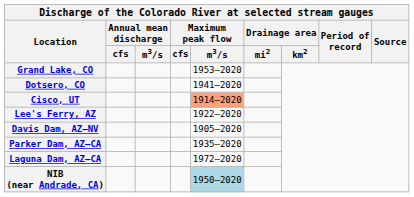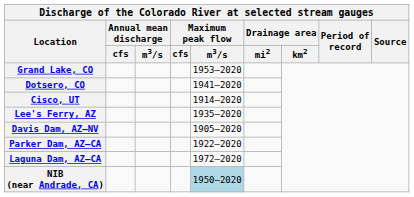 <table class="wikitable sortable collapsible" style="float: center; clear: right; margin-left: 0.5em">
 <tr>
 <th colspan=10>Discharge of the Colorado River at selected stream gauges</th>
 </tr>
 <tr style="font-size:9pt; text-align:center;">
 <th rowspan=2>Location</th>
 <th colspan=2>Annual mean<br> discharge</th>
 <th colspan=2>Maximum<br> peak flow</th>
 <th colspan=2>Drainage area</th>
 <th rowspan=2>Period of<br> record</th>
 <th rowspan=2>Source</th>
 </tr>
 <tr style="font-size:9pt; text-align:center;">
 <th>cfs</th>
 <th>m<sup>3</sup>/s</th>
 <th>cfs</th>
 <th>m<sup>3</sup>/s</th>
 <th>mi<sup>2</sup></th>
 <th>km<sup>2</sup></th>
 </tr>
 <tr style="font-size:9pt; text-align:center;">
 <th><a href='#'>Grand Lake, CO</a></th>
 <td></td>
 <td></td>
 <td></td>
 <td>1953–2020</td>
 <td></td>
 </tr>
 <tr style="font-size:9pt; text-align:center;">
 <th><a href='#'>Dotsero, CO</a></th>
 <td></td>
 <td></td>
 <td></td>
 <td>1941–2020</td>
 <td></td>
 </tr>
 <tr style="font-size:9pt; text-align:center;">
 <th><a href='#'>Cisco, UT</a></th>
 <td></td>
 <td></td>
 <td></td>
-<td style="background: lightsalmon;">1914–2020</td>
+<td>1914–2020</td>
 <td></td>
 </tr>
 <tr style="font-size:9pt; text-align:center;">
 <th><a href='#'>Lee's Ferry, AZ</a></th>
 <td></td>
 <td></td>
 <td></td>
-<td>1922–2020</td>
+<td>1935–2020</td>
 <td></td>
 </tr>
 <tr style="font-size:9pt; text-align:center;">
 <th><a href='#'>Davis Dam, AZ–NV</a></th>
 <td></td>
 <td></td>
 <td></td>
 <td>1905–2020</td>
 <td></td>
 </tr>
 <tr style="font-size:9pt; text-align:center;">
 <th><a href='#'>Parker Dam, AZ–CA</a></th>
 <td></td>
 <td></td>
 <td></td>
-<td>1935–2020</td>
+<td>1922–2020</td>
 <td></td>
 </tr>
 <tr style="font-size:9pt; text-align:center;">
 <th><a href='#'>Laguna Dam, AZ–CA</a></th>
 <td></td>
 <td></td>
 <td></td>
 <td>1972–2020</td>
 <td></td>
 </tr>
 <tr style="font-size:9pt; text-align:center;">
 <th>NIB<br>(near <a href='#'>Andrade, CA</a>)</th>
 <td></td>
 <td></td>
 <td></td>
 <td style="background: lightblue;">1950–2020</td>
 <td></td>
 </tr>
 </table>
